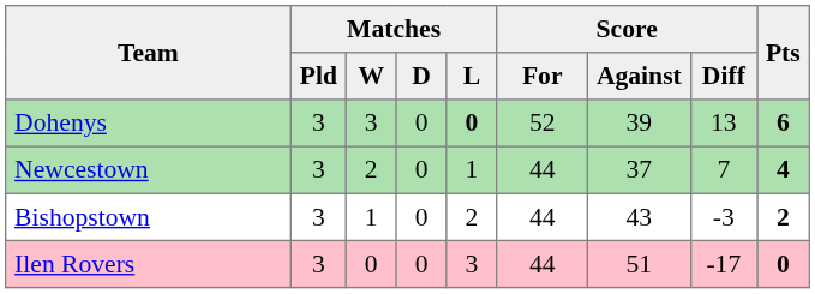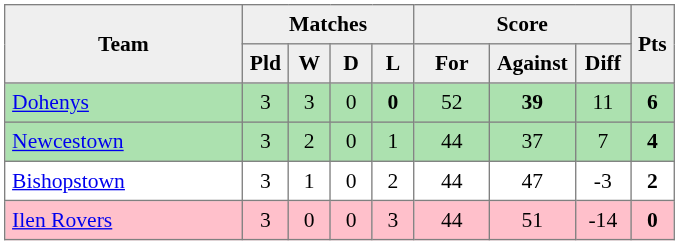 <table style=border-collapse:collapse border=1 cellspacing=0 cellpadding=5>
 <tr align=center bgcolor=#efefef>
 <th rowspan=2 width=165>Team</th>
 <th colspan=4>Matches</th>
 <th colspan=3>Score</th>
 <th rowspan=2width=20>Pts</th>
 </tr>
 <tr align=center bgcolor=#efefef>
 <th width=20>Pld</th>
 <th width=20>W</th>
 <th width=20>D</th>
 <th width=20>L</th>
 <th width=45>For</th>
 <th width=45>Against</th>
 <th width=30>Diff</th>
 </tr>
 <tr align=center style="background:#ACE1AF;">
 <td style="text-align:left;"><a href='#'>Dohenys</a></td>
 <td>3</td>
 <td>3</td>
 <td>0</td>
 <td><strong>0</strong></td>
 <td>52</td>
-<td>39</td>
-<td>13</td>
+<td><strong>39</strong></td>
+<td>11</td>
 <td><strong>6</strong></td>
 </tr>
 <tr align=center style="background:#ACE1AF;">
 <td style="text-align:left;"><a href='#'>Newcestown</a></td>
 <td>3</td>
 <td>2</td>
 <td>0</td>
 <td>1</td>
 <td>44</td>
 <td>37</td>
 <td>7</td>
 <td><strong>4</strong></td>
 </tr>
 <tr align=center>
 <td style="text-align:left;"><a href='#'>Bishopstown</a></td>
 <td>3</td>
 <td>1</td>
 <td>0</td>
 <td>2</td>
 <td>44</td>
-<td>43</td>
+<td>47</td>
 <td>-3</td>
 <td><strong>2</strong></td>
 </tr>
 <tr align=center style="background:#FFC0CB;">
 <td style="text-align:left;"><a href='#'>Ilen Rovers</a></td>
 <td>3</td>
 <td>0</td>
 <td>0</td>
 <td>3</td>
 <td>44</td>
 <td>51</td>
-<td>-17</td>
+<td>-14</td>
 <td><strong>0</strong></td>
 </tr>
 </table>
